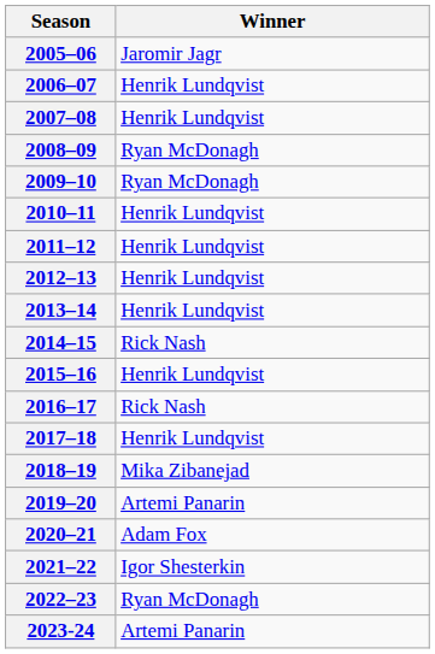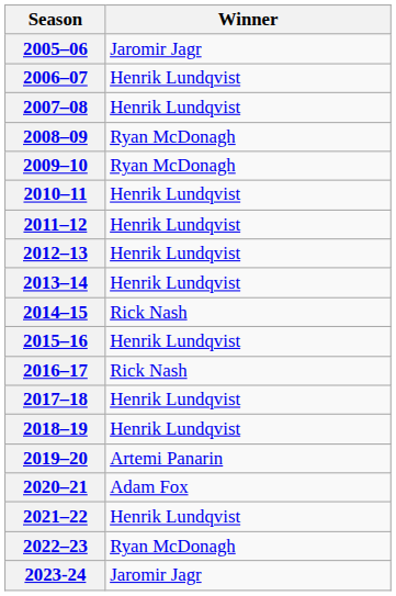 <table class="wikitable">
 <tr>
 <th scope="col" style="width:5em">Season</th>
 <th scope="col" style="width:15em">Winner</th>
 </tr>
 <tr>
 <th scope="row"><a href='#'>2005–06</a></th>
 <td><a href='#'>Jaromir Jagr</a></td>
 </tr>
 <tr>
 <th scope="row"><a href='#'>2006–07</a></th>
 <td><a href='#'>Henrik Lundqvist</a></td>
 </tr>
 <tr>
 <th scope="row"><a href='#'>2007–08</a></th>
 <td><a href='#'>Henrik Lundqvist</a></td>
 </tr>
 <tr>
 <th scope="row"><a href='#'>2008–09</a></th>
 <td><a href='#'>Ryan McDonagh</a></td>
 </tr>
 <tr>
 <th scope="row"><a href='#'>2009–10</a></th>
 <td><a href='#'>Ryan McDonagh</a></td>
 </tr>
 <tr>
 <th scope="row"><a href='#'>2010–11</a></th>
 <td><a href='#'>Henrik Lundqvist</a></td>
 </tr>
 <tr>
 <th scope="row"><a href='#'>2011–12</a></th>
 <td><a href='#'>Henrik Lundqvist</a></td>
 </tr>
 <tr>
 <th scope="row"><a href='#'>2012–13</a></th>
 <td><a href='#'>Henrik Lundqvist</a></td>
 </tr>
 <tr>
 <th scope="row"><a href='#'>2013–14</a></th>
 <td><a href='#'>Henrik Lundqvist</a></td>
 </tr>
 <tr>
 <th scope="row"><a href='#'>2014–15</a></th>
 <td><a href='#'>Rick Nash</a></td>
 </tr>
 <tr>
 <th scope="row"><a href='#'>2015–16</a></th>
 <td><a href='#'>Henrik Lundqvist</a></td>
 </tr>
 <tr>
 <th scope="row"><a href='#'>2016–17</a></th>
 <td><a href='#'>Rick Nash</a></td>
 </tr>
 <tr>
 <th scope="row"><a href='#'>2017–18</a></th>
 <td><a href='#'>Henrik Lundqvist</a></td>
 </tr>
 <tr>
 <th scope="row"><a href='#'>2018–19</a></th>
-<td><a href='#'>Mika Zibanejad</a></td>
+<td><a href='#'>Henrik Lundqvist</a></td>
 </tr>
 <tr>
 <th scope="row"><a href='#'>2019–20</a></th>
 <td><a href='#'>Artemi Panarin</a></td>
 </tr>
 <tr>
 <th scope="row"><a href='#'>2020–21</a></th>
 <td><a href='#'>Adam Fox</a></td>
 </tr>
 <tr>
 <th scope="row"><a href='#'>2021–22</a></th>
-<td><a href='#'>Igor Shesterkin</a></td>
+<td><a href='#'>Henrik Lundqvist</a></td>
 </tr>
 <tr>
 <th scope="row"><a href='#'>2022–23</a></th>
 <td><a href='#'>Ryan McDonagh</a></td>
 </tr>
 <tr>
 <th scope="row"><a href='#'>2023-24</a></th>
-<td><a href='#'>Artemi Panarin</a></td>
+<td><a href='#'>Jaromir Jagr</a></td>
 </tr>
 </table>
